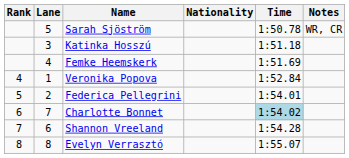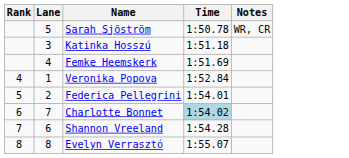 <table class="wikitable sortable" style="text-align:center">
 <tr>
 <th>Rank</th>
 <th>Lane</th>
 <th>Name</th>
-<th>Nationality</th>
 <th>Time</th>
 <th>Notes</th>
 </tr>
 <tr>
 <td></td>
 <td>5</td>
 <td align=left><a href='#'>Sarah Sjöström</a></td>
-<td align=left></td>
 <td>1:50.78</td>
 <td>WR, CR</td>
 </tr>
 <tr>
 <td></td>
 <td>3</td>
 <td align=left><a href='#'>Katinka Hosszú</a></td>
-<td align=left></td>
 <td>1:51.18</td>
 <td></td>
 </tr>
 <tr>
 <td></td>
 <td>4</td>
 <td align=left><a href='#'>Femke Heemskerk</a></td>
-<td align=left></td>
 <td>1:51.69</td>
 <td></td>
 </tr>
 <tr>
 <td>4</td>
 <td>1</td>
 <td align=left><a href='#'>Veronika Popova</a></td>
-<td align=left></td>
 <td>1:52.84</td>
 <td></td>
 </tr>
 <tr>
 <td>5</td>
 <td>2</td>
 <td align=left><a href='#'>Federica Pellegrini</a></td>
-<td align=left></td>
 <td>1:54.01</td>
 <td></td>
 </tr>
 <tr>
 <td>6</td>
 <td>7</td>
 <td align=left><a href='#'>Charlotte Bonnet</a></td>
-<td align=left></td>
 <td style="background: lightblue;">1:54.02</td>
 <td></td>
 </tr>
 <tr>
 <td>7</td>
 <td>6</td>
 <td align=left><a href='#'>Shannon Vreeland</a></td>
-<td align=left></td>
 <td>1:54.28</td>
 <td></td>
 </tr>
 <tr>
 <td>8</td>
 <td>8</td>
 <td align=left><a href='#'>Evelyn Verrasztó</a></td>
-<td align=left></td>
 <td>1:55.07</td>
 <td></td>
 </tr>
 </table>
